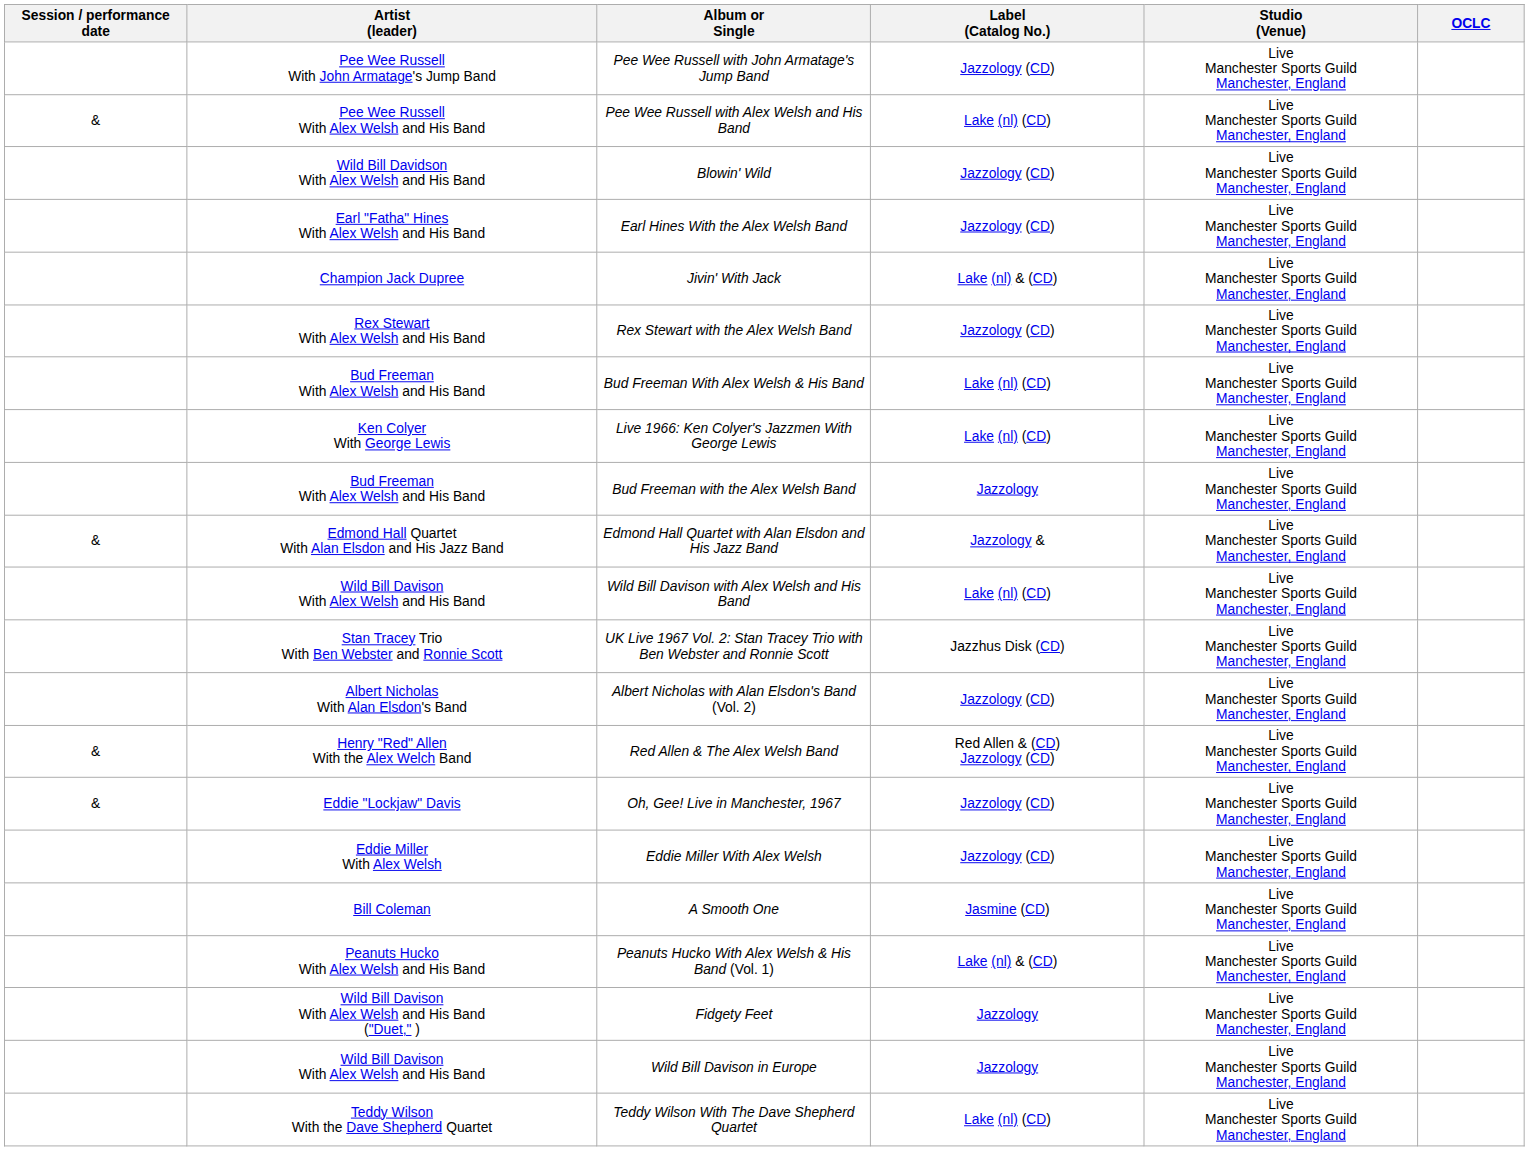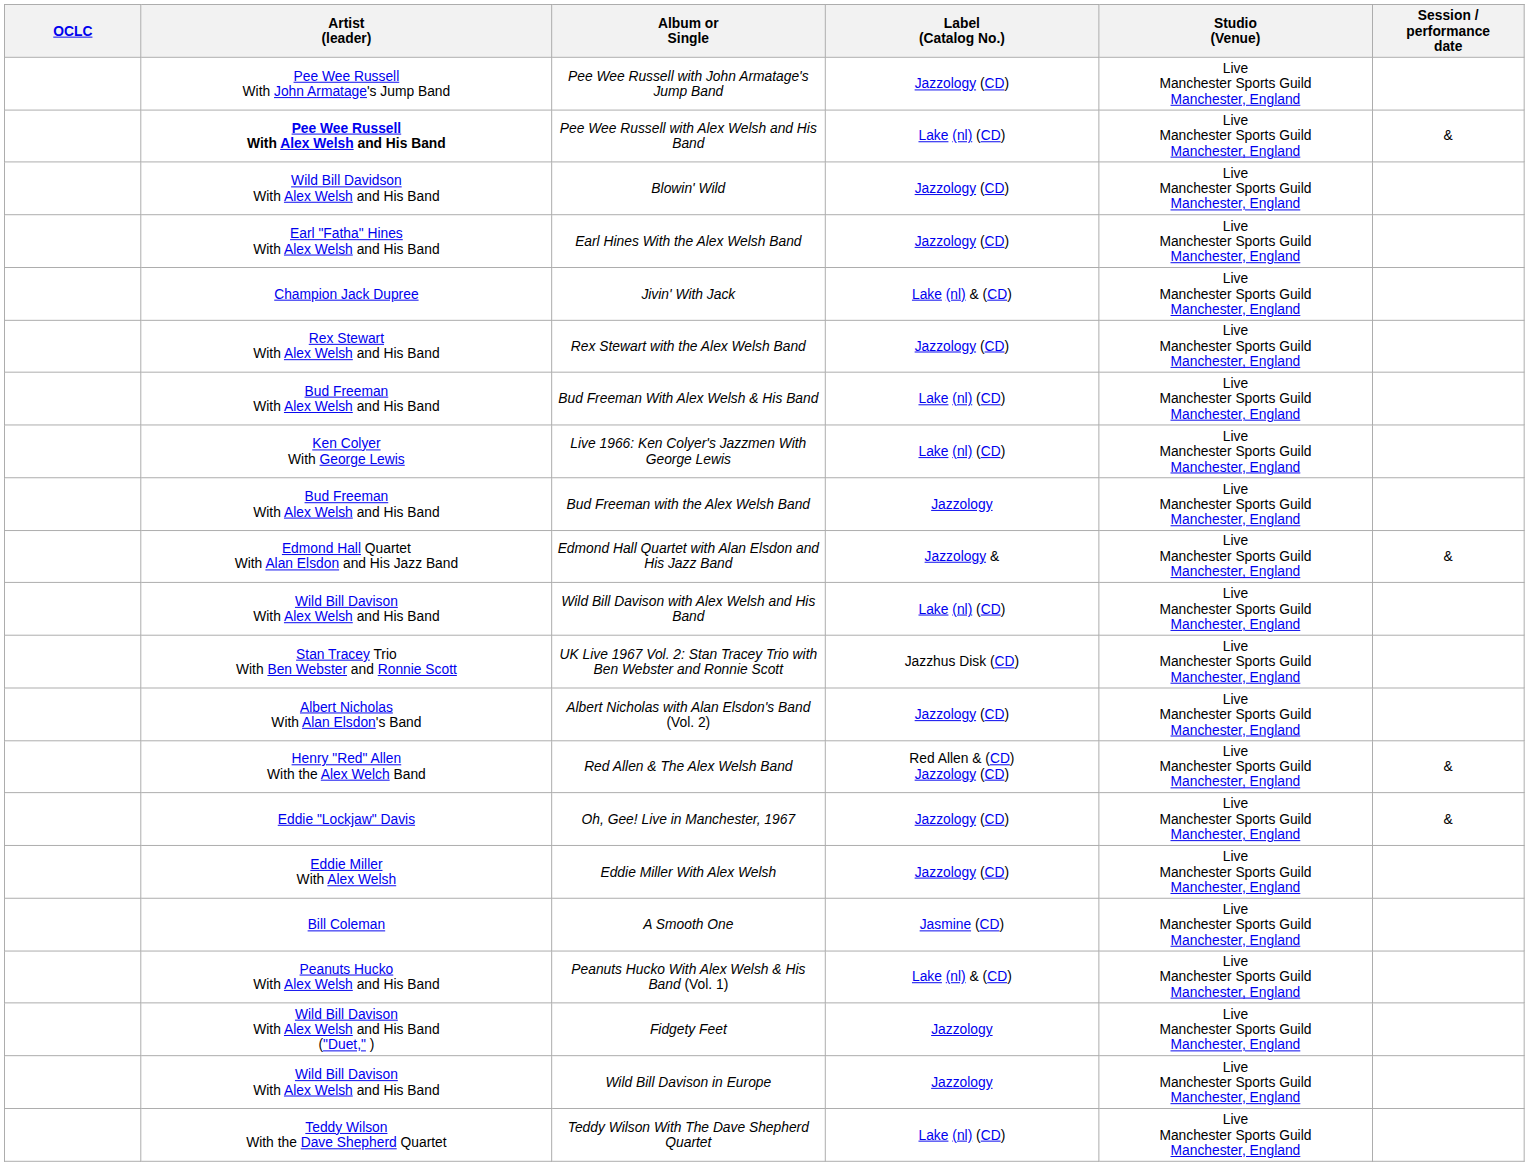 <table class="wikitable collapsible sortable" border="0" cellpadding="1" style="color: black; background-color: #FFFFFF; font-size: 90%; width:100%">
 <tr>
-<th>Session / performance<br>date</th>
+<th><a href='#'>OCLC</a></th>
 <th>Artist<br>(leader)</th>
 <th>Album or<br>Single</th>
 <th>Label<br>(Catalog No.)</th>
 <th>Studio<br>(Venue)</th>
-<th><a href='#'>OCLC</a></th>
+<th>Session / performance<br>date</th>
 </tr>
 <tr>
-<td style="text-align:center" width="12%;" data-sort-value="1964-10-17"></td>
+<td style="text-align:center" width="9%"></td>
 <td style="text-align:center" width="27%" data-sort-value="russell 1964-10"><a href='#'>Pee Wee Russell</a><br>With <a href='#'>John Armatage</a>'s Jump Band</td>
 <td style="text-align:center" width="18%" data-sort-value="russell 1964-10"><em>Pee Wee Russell with John Armatage's Jump Band</em></td>
 <td style="text-align:center" width="18%" data-sort-value="jazzology 1964-10"><a href='#'>Jazzology</a>  (<a href='#'>CD</a>)</td>
 <td style="text-align:center" width="18%" data-sort-value="manchester">Live<br>Manchester Sports Guild<br><a href='#'>Manchester, England</a></td>
-<td style="text-align:center" width="9%"></td>
+<td style="text-align:center" width="12%;" data-sort-value="1964-10-17"></td>
 </tr>
 <tr>
-<td style="text-align:center" width="12%;" data-sort-value="1964-11-01"> &<br></td>
-<td style="text-align:center" width="27%" data-sort-value="russell 1964-11"><a href='#'>Pee Wee Russell</a><br>With <a href='#'>Alex Welsh</a> and His Band</td>
+<td style="text-align:center" width="9%"></td>
+<td style="text-align:center" width="27%" data-sort-value="russell 1964-11"><strong><a href='#'>Pee Wee Russell</a><br>With <a href='#'>Alex Welsh</a> and His Band</strong></td>
 <td style="text-align:center" width="18%" data-sort-value="russell 1964-11"><em>Pee Wee Russell with Alex Welsh and His Band</em></td>
 <td style="text-align:center" width="18%" data-sort-value="lake 1964-11"><a href='#'>Lake</a> <a href='#'>(nl)</a>  (<a href='#'>CD</a>)</td>
 <td style="text-align:center" width="18%" data-sort-value="manchester">Live<br>Manchester Sports Guild<br><a href='#'>Manchester, England</a></td>
-<td style="text-align:center" width="9%"></td>
+<td style="text-align:center" width="12%;" data-sort-value="1964-11-01"> &<br></td>
 </tr>
 <tr>
-<td style="text-align:center" width="12%;" data-sort-value="1965-02-14"></td>
+<td style="text-align:center" width="9%"></td>
 <td style="text-align:center" width="27%" data-sort-value="davidson 1965"><a href='#'>Wild Bill Davidson</a><br>With <a href='#'>Alex Welsh</a> and His Band</td>
 <td style="text-align:center" width="18%"><em>Blowin' Wild</em></td>
 <td style="text-align:center" width="18%" data-sort-value="jazzology 1965-02"><a href='#'>Jazzology</a>  (<a href='#'>CD</a>)</td>
 <td style="text-align:center" width="18%" data-sort-value="manchester">Live<br>Manchester Sports Guild<br><a href='#'>Manchester, England</a></td>
-<td style="text-align:center" width="9%"></td>
+<td style="text-align:center" width="12%;" data-sort-value="1965-02-14"></td>
 </tr>
 <tr>
-<td style="text-align:center" width="12%;" data-sort-value="1965-04-03"></td>
+<td style="text-align:center" width="9%"><br><br></td>
 <td style="text-align:center" width="27%" data-sort-value="hines 1965"><a href='#'>Earl "Fatha" Hines</a><br>With <a href='#'>Alex Welsh</a> and His Band</td>
 <td style="text-align:center" width="18%" data-sort-value="hines 1965"><em>Earl Hines With the Alex Welsh Band</em></td>
 <td style="text-align:center" width="18%" data-sort-value="jazzology 1965-04"><a href='#'>Jazzology</a>  (<a href='#'>CD</a>)</td>
 <td style="text-align:center" width="18%" data-sort-value="manchester">Live<br>Manchester Sports Guild<br><a href='#'>Manchester, England</a></td>
-<td style="text-align:center" width="9%"><br><br></td>
+<td style="text-align:center" width="12%;" data-sort-value="1965-04-03"></td>
 </tr>
 <tr>
-<td style="text-align:center" width="12%;" data-sort-value="1966-05-28"></td>
+<td style="text-align:center" width="9%"></td>
 <td style="text-align:center" width="27%" data-sort-value="dupree 1966"><a href='#'>Champion Jack Dupree</a></td>
 <td style="text-align:center" width="18%" data-sort-value="hines 1965"><em>Jivin' With Jack</em></td>
 <td style="text-align:center" width="18%" data-sort-value="lake 1967-05"><a href='#'>Lake</a> <a href='#'>(nl)</a>  &  (<a href='#'>CD</a>)</td>
 <td style="text-align:center" width="18%" data-sort-value="manchester">Live<br>Manchester Sports Guild<br><a href='#'>Manchester, England</a></td>
-<td style="text-align:center" width="9%"></td>
+<td style="text-align:center" width="12%;" data-sort-value="1966-05-28"></td>
 </tr>
 <tr>
-<td style="text-align:center" width="12%;" data-sort-value="1966-05-21"></td>
+<td style="text-align:center" width="9%"></td>
 <td style="text-align:center" width="27%" data-sort-value="stewart"><a href='#'>Rex Stewart</a><br>With <a href='#'>Alex Welsh</a> and His Band</td>
 <td style="text-align:center" width="18%" data-sort-value="stewart"><em>Rex Stewart with the Alex Welsh Band</em></td>
 <td style="text-align:center" width="18%" data-sort-value="jazzology 1966-05"><a href='#'>Jazzology</a>  (<a href='#'>CD</a>)</td>
 <td style="text-align:center" width="18%" data-sort-value="manchester">Live<br>Manchester Sports Guild<br><a href='#'>Manchester, England</a></td>
-<td style="text-align:center" width="9%"></td>
+<td style="text-align:center" width="12%;" data-sort-value="1966-05-21"></td>
 </tr>
 <tr>
-<td style="text-align:center" width="12%;" data-sort-value="1966-06-19"></td>
+<td style="text-align:center" width="9%"></td>
 <td style="text-align:center" width="27%" data-sort-value="freeman 1966-06"><a href='#'>Bud Freeman</a><br>With <a href='#'>Alex Welsh</a> and His Band</td>
 <td style="text-align:center" width="18%" data-sort-value="freeman 1966-06"><em>Bud Freeman With Alex Welsh & His Band</em></td>
 <td style="text-align:center" width="18%" data-sort-value="lake 1966-06"><a href='#'>Lake</a> <a href='#'>(nl)</a>  (<a href='#'>CD</a>)</td>
 <td style="text-align:center" width="18%" data-sort-value="manchester">Live<br>Manchester Sports Guild<br><a href='#'>Manchester, England</a></td>
-<td style="text-align:center" width="9%"></td>
+<td style="text-align:center" width="12%;" data-sort-value="1966-06-19"></td>
 </tr>
 <tr>
-<td style="text-align:center" width="12%;" data-sort-value="1966-09-11"></td>
+<td style="text-align:center" width="9%"></td>
 <td style="text-align:center" width="27%" data-sort-value="colyer"><a href='#'>Ken Colyer</a><br>With <a href='#'>George Lewis</a></td>
 <td style="text-align:center" width="18%"><em>Live 1966: Ken Colyer's Jazzmen With George Lewis</em></td>
 <td style="text-align:center" width="18%" data-sort-value="lake 1966-09"><a href='#'>Lake</a> <a href='#'>(nl)</a>  (<a href='#'>CD</a>)</td>
 <td style="text-align:center" width="18%" data-sort-value="manchester">Live<br>Manchester Sports Guild<br><a href='#'>Manchester, England</a></td>
-<td style="text-align:center" width="9%"></td>
+<td style="text-align:center" width="12%;" data-sort-value="1966-09-11"></td>
 </tr>
 <tr>
-<td style="text-align:center" width="12%;" data-sort-value="1966-10-09"></td>
+<td style="text-align:center" width="9%"></td>
 <td style="text-align:center" width="27%" data-sort-value="freeman 1966-10"><a href='#'>Bud Freeman</a><br>With <a href='#'>Alex Welsh</a> and His Band</td>
 <td style="text-align:center" width="18%" data-sort-value="freeman 1966-10"><em>Bud Freeman with the Alex Welsh Band</em></td>
 <td style="text-align:center" width="18%" data-sort-value="jazzology 1966-10"><a href='#'>Jazzology</a> </td>
 <td style="text-align:center" width="18%" data-sort-value="manchester">Live<br>Manchester Sports Guild<br><a href='#'>Manchester, England</a></td>
-<td style="text-align:center" width="9%"></td>
+<td style="text-align:center" width="12%;" data-sort-value="1966-10-09"></td>
 </tr>
 <tr>
-<td style="text-align:center" width="12%;" data-sort-value="1966-11-13"> &<br></td>
+<td style="text-align:center" width="9%"></td>
 <td style="text-align:center" width="27%" data-sort-value="hall 1966-11"><a href='#'>Edmond Hall</a> Quartet<br>With <a href='#'>Alan Elsdon</a> and His Jazz Band</td>
 <td style="text-align:center" width="18%" data-sort-value="hall 1966-11"><em>Edmond Hall Quartet with Alan Elsdon and His Jazz Band</em></td>
 <td style="text-align:center" width="18%" data-sort-value="jazzology 1966-11"><a href='#'>Jazzology</a>  & </td>
 <td style="text-align:center" width="18%" data-sort-value="manchester">Live<br>Manchester Sports Guild<br><a href='#'>Manchester, England</a></td>
-<td style="text-align:center" width="9%"></td>
+<td style="text-align:center" width="12%;" data-sort-value="1966-11-13"> &<br></td>
 </tr>
 <tr>
-<td style="text-align:center" width="12%;" data-sort-value="1966-12-04"></td>
+<td style="text-align:center" width="9%"><br></td>
 <td style="text-align:center" width="27%" data-sort-value="davison 1966-12"><a href='#'>Wild Bill Davison</a><br>With <a href='#'>Alex Welsh</a> and His Band</td>
 <td style="text-align:center" width="18%" data-sort-value="davison 1966-12"><em>Wild Bill Davison with Alex Welsh and His Band</em></td>
 <td style="text-align:center" width="18%" data-sort-value="lake 1966-09"><a href='#'>Lake</a> <a href='#'>(nl)</a>  (<a href='#'>CD</a>)</td>
 <td style="text-align:center" width="18%" data-sort-value="manchester">Live<br>Manchester Sports Guild<br><a href='#'>Manchester, England</a></td>
-<td style="text-align:center" width="9%"><br></td>
+<td style="text-align:center" width="12%;" data-sort-value="1966-12-04"></td>
 </tr>
 <tr>
-<td style="text-align:center" width="12%;" data-sort-value="1967-01-14"></td>
+<td style="text-align:center" width="9%"></td>
 <td style="text-align:center" width="27%" data-sort-value="webster 1967"><a href='#'>Stan Tracey</a> Trio<br>With <a href='#'>Ben Webster</a> and <a href='#'>Ronnie Scott</a></td>
 <td style="text-align:center" width="18%" data-sort-value="webster 1967"><em>UK Live 1967 Vol. 2: Stan Tracey Trio with Ben Webster and Ronnie Scott</em></td>
 <td style="text-align:center" width="18%" data-sort-value="jazzhus 1967">Jazzhus Disk  (<a href='#'>CD</a>)</td>
 <td style="text-align:center" width="18%" data-sort-value="manchester">Live<br>Manchester Sports Guild<br><a href='#'>Manchester, England</a></td>
-<td style="text-align:center" width="9%"></td>
+<td style="text-align:center" width="12%;" data-sort-value="1967-01-14"></td>
 </tr>
 <tr>
-<td style="text-align:center" width="12%;" data-sort-value="1967-02-12"></td>
+<td style="text-align:center" width="9%"></td>
 <td style="text-align:center" width="27%" data-sort-value="nicholas 1967"><a href='#'>Albert Nicholas</a><br>With <a href='#'>Alan Elsdon</a>'s Band</td>
 <td style="text-align:center" width="18%" data-sort-value="nicholas 1967"><em>Albert Nicholas with Alan Elsdon's Band</em> (Vol. 2)</td>
 <td style="text-align:center" width="18%" data-sort-value="jazzology 1967-02"><a href='#'>Jazzology</a>  (<a href='#'>CD</a>)</td>
 <td style="text-align:center" width="18%" data-sort-value="manchester">Live<br>Manchester Sports Guild<br><a href='#'>Manchester, England</a></td>
-<td style="text-align:center" width="9%"></td>
+<td style="text-align:center" width="12%;" data-sort-value="1967-02-12"></td>
 </tr>
 <tr>
-<td style="text-align:center" width="12%;" data-sort-value="1967-02-19"> &<br></td>
+<td style="text-align:center" width="9%"></td>
 <td style="text-align:center" width="27%" data-sort-value="allen 1967"><a href='#'>Henry "Red" Allen</a><br>With the <a href='#'>Alex Welch</a> Band</td>
 <td style="text-align:center" width="18%" data-sort-value="allen 1967"><em>Red Allen & The Alex Welsh Band</em></td>
 <td style="text-align:center" width="18%" data-sort-value="allen 1967-02">Red Allen  &  (<a href='#'>CD</a>)<br><a href='#'>Jazzology</a>  (<a href='#'>CD</a>)</td>
 <td style="text-align:center" width="18%" data-sort-value="manchester">Live<br>Manchester Sports Guild<br><a href='#'>Manchester, England</a></td>
-<td style="text-align:center" width="9%"></td>
+<td style="text-align:center" width="12%;" data-sort-value="1967-02-19"> &<br></td>
 </tr>
 <tr>
-<td style="text-align:center" width="12%;" data-sort-value="1967-03-26"> &<br></td>
+<td style="text-align:center" width="9%"></td>
 <td style="text-align:center" width="27%" data-sort-value="davis"><a href='#'>Eddie "Lockjaw" Davis</a></td>
 <td style="text-align:center" width="18%" data-sort-value="oh"><em>Oh, Gee! Live in Manchester, 1967</em></td>
 <td style="text-align:center" width="18%" data-sort-value="jazzology 1964-10"><a href='#'>Jazzology</a>  (<a href='#'>CD</a>)</td>
 <td style="text-align:center" width="18%" data-sort-value="manchester">Live<br>Manchester Sports Guild<br><a href='#'>Manchester, England</a></td>
-<td style="text-align:center" width="9%"></td>
+<td style="text-align:center" width="12%;" data-sort-value="1967-03-26"> &<br></td>
 </tr>
 <tr>
-<td style="text-align:center" width="12%;" data-sort-value="1967-04-09"></td>
+<td style="text-align:center" width="9%"></td>
 <td style="text-align:center" width="27%" data-sort-value="miller"><a href='#'>Eddie Miller</a><br>With <a href='#'>Alex Welsh</a></td>
 <td style="text-align:center" width="18%" data-sort-value="miller"><em>Eddie Miller With Alex Welsh</em></td>
 <td style="text-align:center" width="18%" data-sort-value="jazzology 1967-04"><a href='#'>Jazzology</a>  (<a href='#'>CD</a>)</td>
 <td style="text-align:center" width="18%" data-sort-value="manchester">Live<br>Manchester Sports Guild<br><a href='#'>Manchester, England</a></td>
-<td style="text-align:center" width="9%"></td>
+<td style="text-align:center" width="12%;" data-sort-value="1967-04-09"></td>
 </tr>
 <tr>
-<td style="text-align:center" width="12%;" data-sort-value="1967-05-06"></td>
+<td style="text-align:center" width="9%"></td>
 <td style="text-align:center" width="27%" data-sort-value="coleman"><a href='#'>Bill Coleman</a></td>
 <td style="text-align:center" width="18%" data-sort-value="smooth"><em>A Smooth One</em></td>
 <td style="text-align:center" width="18%" data-sort-value="jasmine 1967-05"><a href='#'>Jasmine</a>  (<a href='#'>CD</a>)</td>
 <td style="text-align:center" width="18%" data-sort-value="manchester">Live<br>Manchester Sports Guild<br><a href='#'>Manchester, England</a></td>
-<td style="text-align:center" width="9%"></td>
+<td style="text-align:center" width="12%;" data-sort-value="1967-05-06"></td>
 </tr>
 <tr>
-<td style="text-align:center" width="12%;" data-sort-value="1967-05-14"></td>
+<td style="text-align:center" width="9%"></td>
 <td style="text-align:center" width="27%" data-sort-value="hucko"><a href='#'>Peanuts Hucko</a><br>With <a href='#'>Alex Welsh</a> and His Band</td>
 <td style="text-align:center" width="18%" data-sort-value="hucko"><em>Peanuts Hucko With Alex Welsh & His Band</em> (Vol. 1)</td>
 <td style="text-align:center" width="18%" data-sort-value="lake 1967-05"><a href='#'>Lake</a> <a href='#'>(nl)</a>  &  (<a href='#'>CD</a>)</td>
 <td style="text-align:center" width="18%" data-sort-value="manchester">Live<br>Manchester Sports Guild<br><a href='#'>Manchester, England</a></td>
-<td style="text-align:center" width="9%"></td>
+<td style="text-align:center" width="12%;" data-sort-value="1967-05-14"></td>
 </tr>
 <tr>
-<td style="text-align:center" width="12%;" data-sort-value="1967-11-18"></td>
+<td style="text-align:center" width="9%"></td>
 <td style="text-align:center" width="27%" data-sort-value="davison 1967"><a href='#'>Wild Bill Davison</a><br>With <a href='#'>Alex Welsh</a> and His Band<br>(<a href='#'>"Duet,"</a> )</td>
 <td style="text-align:center" width="18%"><em>Fidgety Feet</em></td>
 <td style="text-align:center" width="18%" data-sort-value="jazzology 1967-11"><a href='#'>Jazzology</a> </td>
 <td style="text-align:center" width="18%" data-sort-value="manchester">Live<br>Manchester Sports Guild<br><a href='#'>Manchester, England</a></td>
-<td style="text-align:center" width="9%"></td>
+<td style="text-align:center" width="12%;" data-sort-value="1967-11-18"></td>
 </tr>
 <tr>
-<td style="text-align:center" width="12%;" data-sort-value="1967-11-18"></td>
+<td style="text-align:center" width="9%"></td>
 <td style="text-align:center" width="27%" data-sort-value="davison 1967"><a href='#'>Wild Bill Davison</a><br>With <a href='#'>Alex Welsh</a> and His Band</td>
 <td style="text-align:center" width="18%"><em>Wild Bill Davison in Europe</em></td>
 <td style="text-align:center" width="18%" data-sort-value="jazzology 1967-11"><a href='#'>Jazzology</a> </td>
 <td style="text-align:center" width="18%" data-sort-value="manchester">Live<br>Manchester Sports Guild<br><a href='#'>Manchester, England</a></td>
-<td style="text-align:center" width="9%"></td>
+<td style="text-align:center" width="12%;" data-sort-value="1967-11-18"></td>
 </tr>
 <tr>
-<td style="text-align:center" width="12%;" data-sort-value="1968-02-24"></td>
+<td style="text-align:center" width="9%"></td>
 <td style="text-align:center" width="27%" data-sort-value="wilson"><a href='#'>Teddy Wilson</a><br>With the <a href='#'>Dave Shepherd</a> Quartet</td>
 <td style="text-align:center" width="18%" data-sort-value="wilson"><em>Teddy Wilson With The Dave Shepherd Quartet</em></td>
 <td style="text-align:center" width="18%" data-sort-value="lake 1968-02"><a href='#'>Lake</a> <a href='#'>(nl)</a>  (<a href='#'>CD</a>)</td>
 <td style="text-align:center" width="18%" data-sort-value="manchester">Live<br>Manchester Sports Guild<br><a href='#'>Manchester, England</a></td>
-<td style="text-align:center" width="9%"></td>
+<td style="text-align:center" width="12%;" data-sort-value="1968-02-24"></td>
 </tr>
 </table>
